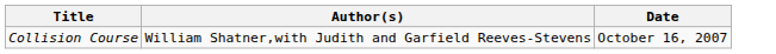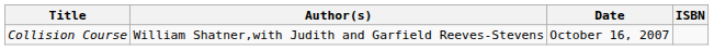 <table class="wikitable">
 <tr>
 <th>Title</th>
 <th>Author(s)</th>
 <th>Date</th>
+<th>ISBN</th>
 </tr>
 <tr>
 <td><em>Collision Course</em></td>
 <td>William Shatner,with Judith and Garfield Reeves-Stevens</td>
 <td>October 16, 2007</td>
+<td></td>
 </tr>
 </table>
